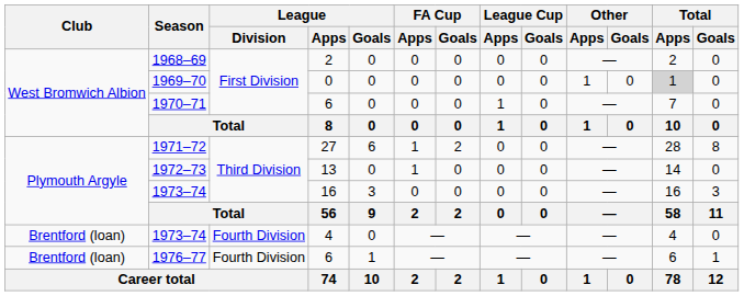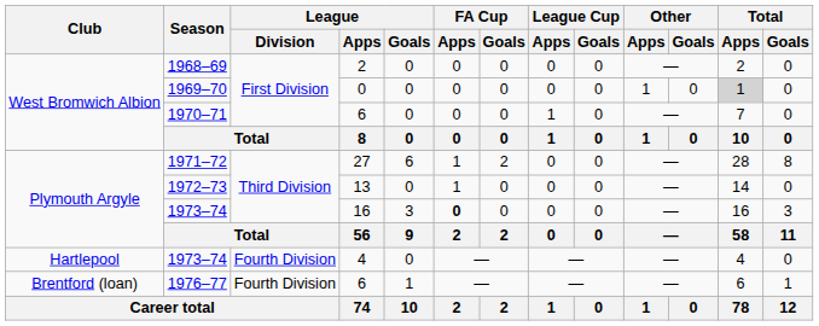 <table class="wikitable" style="text-align: center;">
 <tr>
 <th rowspan="2">Club</th>
 <th rowspan="2">Season</th>
 <th colspan="3">League</th>
 <th colspan="2">FA Cup</th>
 <th colspan="2">League Cup</th>
 <th colspan="2">Other</th>
 <th colspan="2">Total</th>
 </tr>
 <tr>
 <th>Division</th>
 <th>Apps</th>
 <th>Goals</th>
 <th>Apps</th>
 <th>Goals</th>
 <th>Apps</th>
 <th>Goals</th>
 <th>Apps</th>
 <th>Goals</th>
 <th>Apps</th>
 <th>Goals</th>
 </tr>
 <tr>
 <td rowspan="4"><a href='#'>West Bromwich Albion</a></td>
 <td><a href='#'>1968–69</a></td>
 <td rowspan="3"><a href='#'>First Division</a></td>
 <td>2</td>
 <td>0</td>
 <td>0</td>
 <td>0</td>
 <td>0</td>
 <td>0</td>
 <td colspan="2">—</td>
 <td>2</td>
 <td>0</td>
 </tr>
 <tr>
 <td><a href='#'>1969–70</a></td>
 <td>0</td>
 <td>0</td>
 <td>0</td>
 <td>0</td>
 <td>0</td>
 <td>0</td>
 <td>1</td>
 <td>0</td>
 <td style="background: lightgrey;">1</td>
 <td>0</td>
 </tr>
 <tr>
 <td><a href='#'>1970–71</a></td>
 <td>6</td>
 <td>0</td>
 <td>0</td>
 <td>0</td>
 <td>1</td>
 <td>0</td>
 <td colspan="2">—</td>
 <td>7</td>
 <td>0</td>
 </tr>
 <tr>
 <th colspan="2">Total</th>
 <th>8</th>
 <th>0</th>
 <th>0</th>
 <th>0</th>
 <th>1</th>
 <th>0</th>
 <th>1</th>
 <th>0</th>
 <th>10</th>
 <th>0</th>
 </tr>
 <tr>
 <td rowspan="4"><a href='#'>Plymouth Argyle</a></td>
 <td><a href='#'>1971–72</a></td>
 <td rowspan="3"><a href='#'>Third Division</a></td>
 <td>27</td>
 <td>6</td>
 <td>1</td>
 <td>2</td>
 <td>0</td>
 <td>0</td>
 <td colspan="2">—</td>
 <td>28</td>
 <td>8</td>
 </tr>
 <tr>
 <td><a href='#'>1972–73</a></td>
 <td>13</td>
 <td>0</td>
 <td>1</td>
 <td>0</td>
 <td>0</td>
 <td>0</td>
 <td colspan="2">—</td>
 <td>14</td>
 <td>0</td>
 </tr>
 <tr>
 <td><a href='#'>1973–74</a></td>
 <td>16</td>
 <td>3</td>
-<td>0</td>
+<td><strong>0</strong></td>
 <td>0</td>
 <td>0</td>
 <td>0</td>
 <td colspan="2">—</td>
 <td>16</td>
 <td>3</td>
 </tr>
 <tr>
 <th colspan="2">Total</th>
 <th>56</th>
 <th>9</th>
 <th>2</th>
 <th>2</th>
 <th>0</th>
 <th>0</th>
 <th colspan="2">—</th>
 <th>58</th>
 <th>11</th>
 </tr>
 <tr>
-<td><a href='#'>Brentford</a> (loan)</td>
+<td><a href='#'>Hartlepool</a></td>
 <td><a href='#'>1973–74</a></td>
 <td><a href='#'>Fourth Division</a></td>
 <td>4</td>
 <td>0</td>
 <td colspan="2">—</td>
 <td colspan="2">—</td>
 <td colspan="2">—</td>
 <td>4</td>
 <td>0</td>
 </tr>
 <tr>
 <td><a href='#'>Brentford</a> (loan)</td>
 <td><a href='#'>1976–77</a></td>
 <td>Fourth Division</td>
 <td>6</td>
 <td>1</td>
 <td colspan="2">—</td>
 <td colspan="2">—</td>
 <td colspan="2">—</td>
 <td>6</td>
 <td>1</td>
 </tr>
 <tr>
 <th colspan="3">Career total</th>
 <th>74</th>
 <th>10</th>
 <th>2</th>
 <th>2</th>
 <th>1</th>
 <th>0</th>
 <th>1</th>
 <th>0</th>
 <th>78</th>
 <th>12</th>
 </tr>
 </table>
